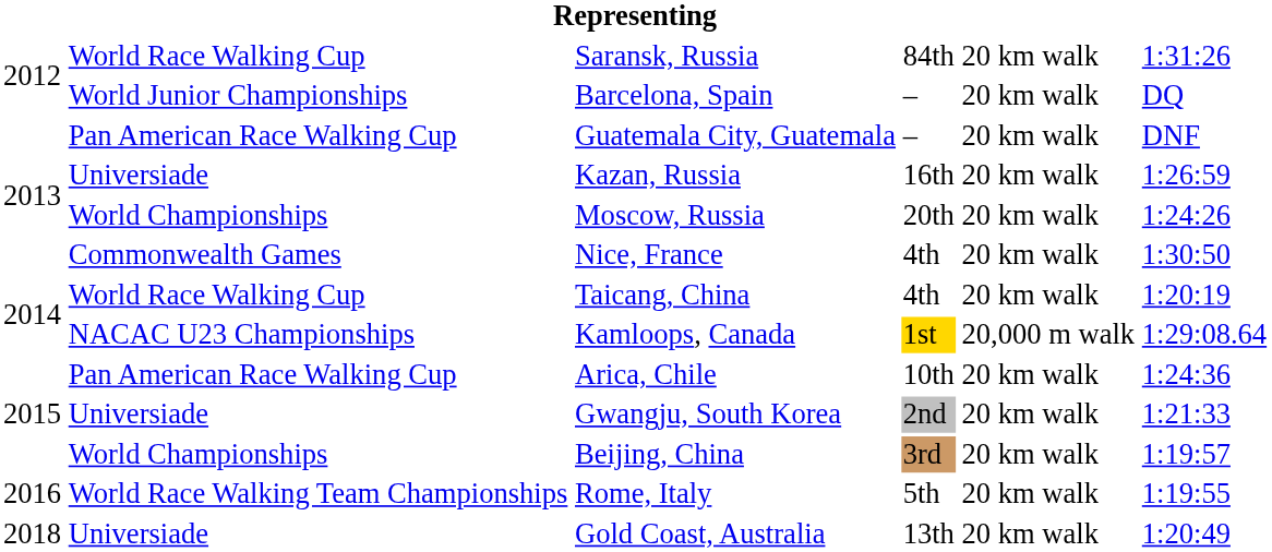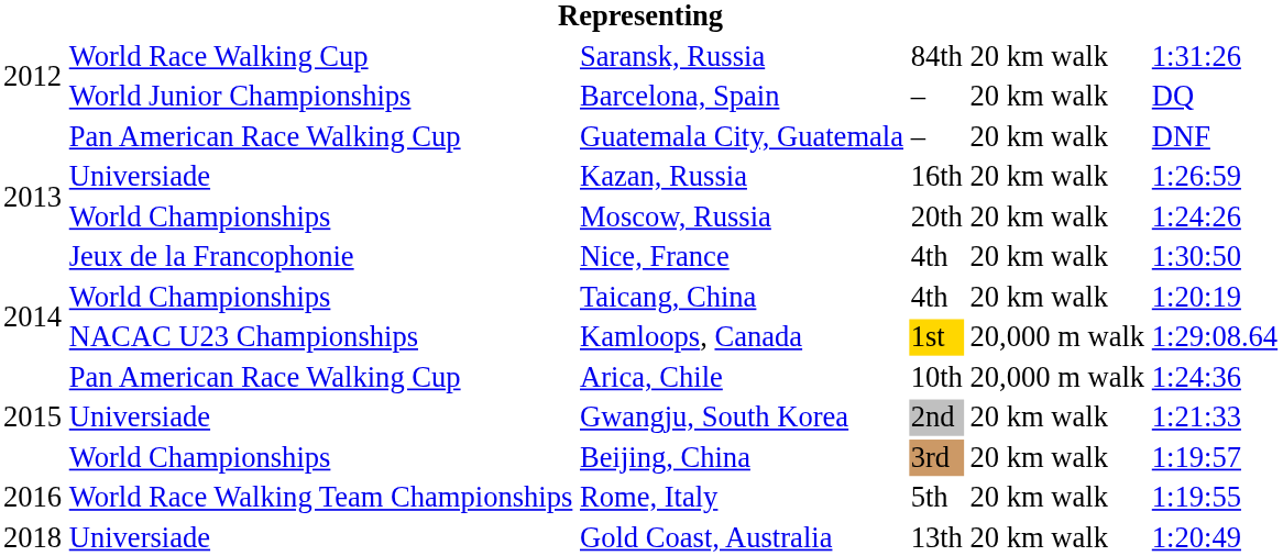 <table>
 <tr>
 <th colspan="6">Representing </th>
 </tr>
 <tr>
 <td rowspan=2>2012</td>
 <td><a href='#'>World Race Walking Cup</a></td>
 <td><a href='#'>Saransk, Russia</a></td>
 <td>84th</td>
 <td>20 km walk</td>
 <td><a href='#'>1:31:26</a></td>
 </tr>
 <tr>
 <td><a href='#'>World Junior Championships</a></td>
 <td><a href='#'>Barcelona, Spain</a></td>
 <td>–</td>
 <td>20 km walk</td>
 <td><a href='#'>DQ</a></td>
 </tr>
 <tr>
 <td rowspan=4>2013</td>
 <td><a href='#'>Pan American Race Walking Cup</a></td>
 <td><a href='#'>Guatemala City, Guatemala</a></td>
 <td>–</td>
 <td>20 km walk</td>
 <td><a href='#'>DNF</a></td>
 </tr>
 <tr>
 <td><a href='#'>Universiade</a></td>
 <td><a href='#'>Kazan, Russia</a></td>
 <td>16th</td>
 <td>20 km walk</td>
 <td><a href='#'>1:26:59</a></td>
 </tr>
 <tr>
 <td><a href='#'>World Championships</a></td>
 <td><a href='#'>Moscow, Russia</a></td>
 <td>20th</td>
 <td>20 km walk</td>
 <td><a href='#'>1:24:26</a></td>
 </tr>
 <tr>
-<td><a href='#'>Commonwealth Games</a></td>
+<td><a href='#'>Jeux de la Francophonie</a></td>
 <td><a href='#'>Nice, France</a></td>
 <td>4th</td>
 <td>20 km walk</td>
 <td><a href='#'>1:30:50</a></td>
 </tr>
 <tr>
 <td rowspan=2>2014</td>
-<td><a href='#'>World Race Walking Cup</a></td>
+<td><a href='#'>World Championships</a></td>
 <td><a href='#'>Taicang, China</a></td>
 <td>4th</td>
 <td>20 km walk</td>
 <td><a href='#'>1:20:19</a></td>
 </tr>
 <tr>
 <td><a href='#'>NACAC U23 Championships</a></td>
 <td><a href='#'>Kamloops</a>, <a href='#'>Canada</a></td>
 <td bgcolor=gold>1st</td>
 <td>20,000 m walk</td>
 <td><a href='#'>1:29:08.64</a></td>
 </tr>
 <tr>
 <td rowspan=3>2015</td>
 <td><a href='#'>Pan American Race Walking Cup</a></td>
 <td><a href='#'>Arica, Chile</a></td>
 <td>10th</td>
-<td>20 km walk</td>
+<td>20,000 m walk</td>
 <td><a href='#'>1:24:36</a></td>
 </tr>
 <tr>
 <td><a href='#'>Universiade</a></td>
 <td><a href='#'>Gwangju, South Korea</a></td>
 <td bgcolor=silver>2nd</td>
 <td>20 km walk</td>
 <td><a href='#'>1:21:33</a></td>
 </tr>
 <tr>
 <td><a href='#'>World Championships</a></td>
 <td><a href='#'>Beijing, China</a></td>
 <td bgcolor="cc9966">3rd</td>
 <td>20 km walk</td>
 <td><a href='#'>1:19:57</a></td>
 </tr>
 <tr>
 <td>2016</td>
 <td><a href='#'>World Race Walking Team Championships</a></td>
 <td><a href='#'>Rome, Italy</a></td>
 <td>5th</td>
 <td>20 km walk</td>
 <td><a href='#'>1:19:55</a></td>
 </tr>
 <tr>
 <td>2018</td>
 <td><a href='#'>Universiade</a></td>
 <td><a href='#'>Gold Coast, Australia</a></td>
 <td>13th</td>
 <td>20 km walk</td>
 <td><a href='#'>1:20:49</a></td>
 </tr>
 </table>
